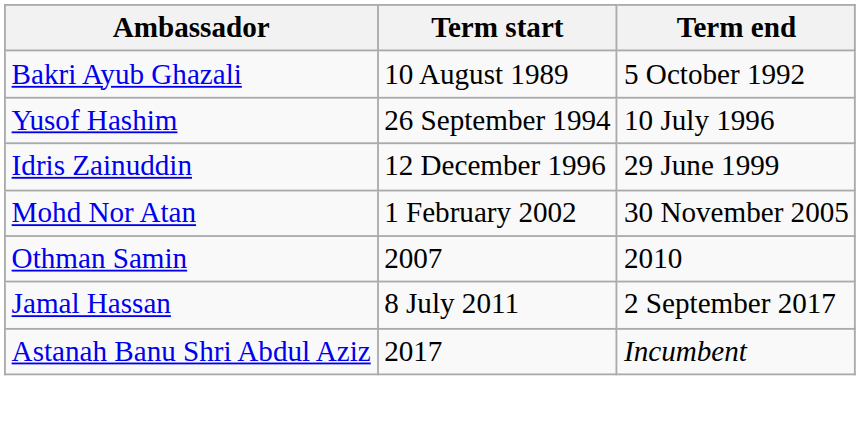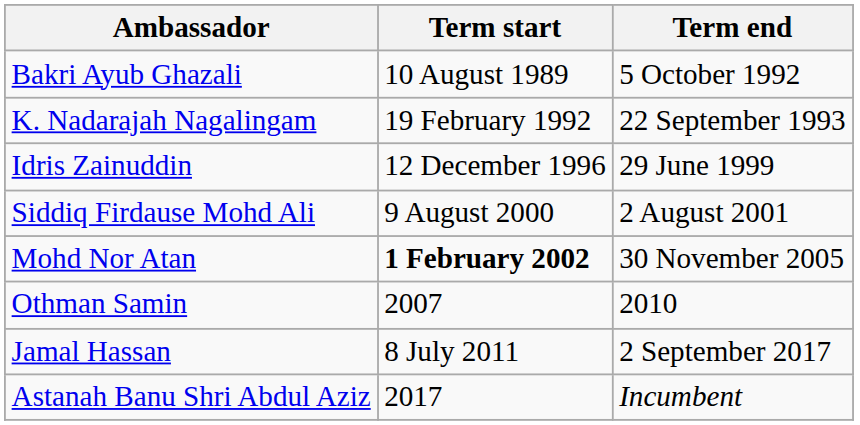 <table class=wikitable>
 <tr>
 <th>Ambassador</th>
 <th>Term start</th>
 <th>Term end</th>
 </tr>
 <tr>
 <td><a href='#'>Bakri Ayub Ghazali</a></td>
 <td>10 August 1989</td>
 <td>5 October 1992</td>
 </tr>
 <tr>
-<td><a href='#'>Yusof Hashim</a></td>
-<td>26 September 1994</td>
-<td>10 July 1996</td>
+<td><a href='#'>K. Nadarajah Nagalingam</a></td>
+<td>19 February 1992</td>
+<td>22 September 1993</td>
 </tr>
 <tr>
 <td><a href='#'>Idris Zainuddin</a></td>
 <td>12 December 1996</td>
 <td>29 June 1999</td>
 </tr>
 <tr>
+<td><a href='#'>Siddiq Firdause Mohd Ali</a></td>
+<td>9 August 2000</td>
+<td>2 August 2001</td>
+</tr>
+<tr>
 <td><a href='#'>Mohd Nor Atan</a></td>
-<td>1 February 2002</td>
+<td><strong>1 February 2002</strong></td>
 <td>30 November 2005</td>
 </tr>
 <tr>
 <td><a href='#'>Othman Samin</a></td>
 <td>2007</td>
 <td>2010</td>
 </tr>
 <tr>
 <td><a href='#'>Jamal Hassan</a></td>
 <td>8 July 2011</td>
 <td>2 September 2017</td>
 </tr>
 <tr>
 <td><a href='#'>Astanah Banu Shri Abdul Aziz</a></td>
 <td>2017</td>
 <td><em>Incumbent</em></td>
 </tr>
 </table>
